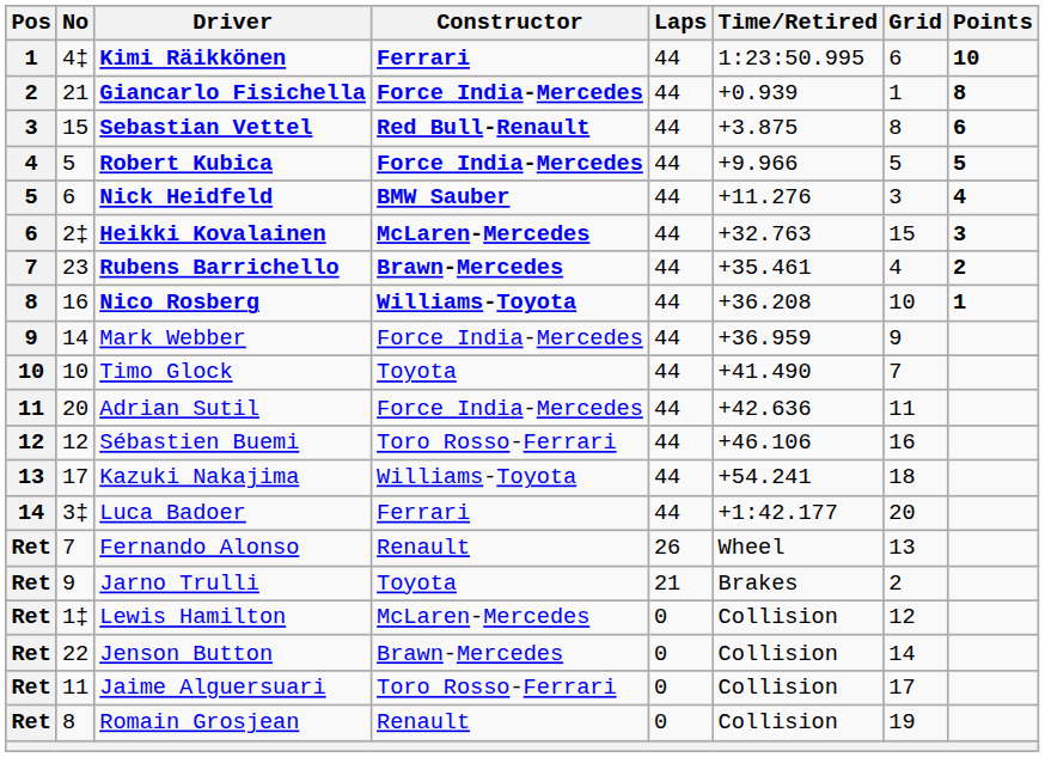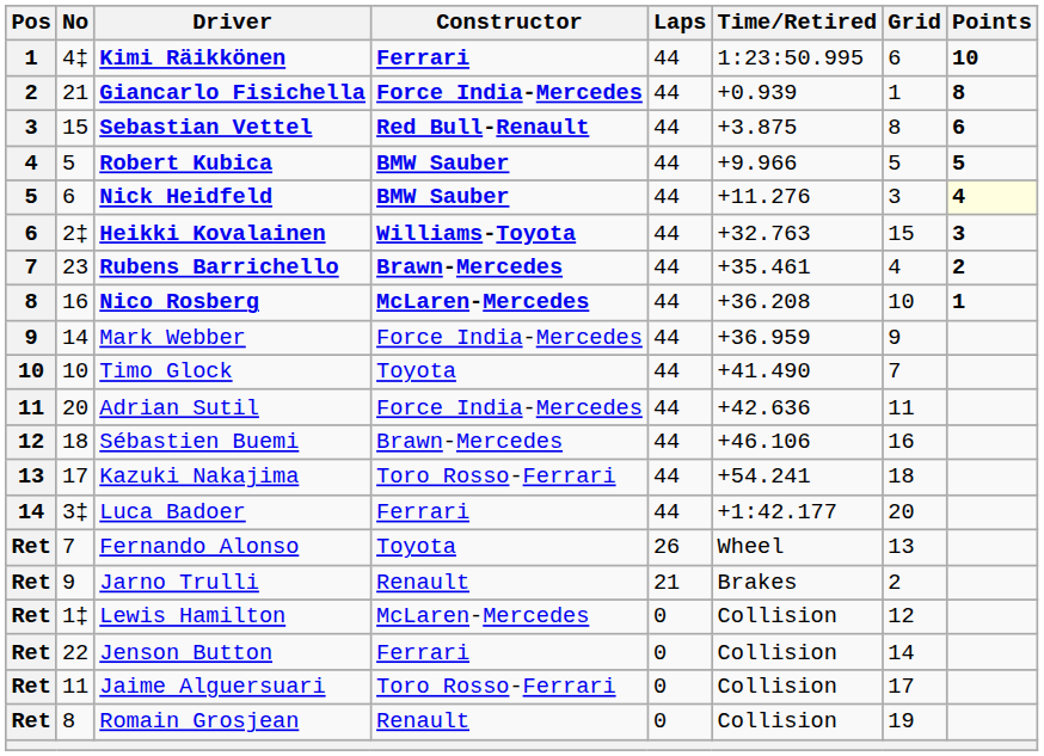 <table class="wikitable" style="font-size:85%">
 <tr>
 <th>Pos</th>
 <th>No</th>
 <th>Driver</th>
 <th>Constructor</th>
 <th>Laps</th>
 <th>Time/Retired</th>
 <th>Grid</th>
 <th>Points</th>
 </tr>
 <tr>
 <th>1</th>
 <td>4‡</td>
 <td> <strong><a href='#'>Kimi Räikkönen</a></strong></td>
 <td><strong><a href='#'>Ferrari</a></strong></td>
 <td>44</td>
 <td>1:23:50.995</td>
 <td>6</td>
 <td><strong>10</strong></td>
 </tr>
 <tr>
 <th>2</th>
 <td>21</td>
 <td> <strong><a href='#'>Giancarlo Fisichella</a></strong></td>
 <td><strong><a href='#'>Force India</a>-<a href='#'>Mercedes</a></strong></td>
 <td>44</td>
 <td>+0.939</td>
 <td>1</td>
 <td><strong>8</strong></td>
 </tr>
 <tr>
 <th>3</th>
 <td>15</td>
 <td> <strong><a href='#'>Sebastian Vettel</a></strong></td>
 <td><strong><a href='#'>Red Bull</a>-<a href='#'>Renault</a></strong></td>
 <td>44</td>
 <td>+3.875</td>
 <td>8</td>
 <td><strong>6</strong></td>
 </tr>
 <tr>
 <th>4</th>
 <td>5</td>
 <td> <strong><a href='#'>Robert Kubica</a></strong></td>
-<td><strong><a href='#'>Force India</a>-<a href='#'>Mercedes</a></strong></td>
+<td><strong><a href='#'>BMW Sauber</a></strong></td>
 <td>44</td>
 <td>+9.966</td>
 <td>5</td>
 <td><strong>5</strong></td>
 </tr>
 <tr>
 <th>5</th>
 <td>6</td>
 <td> <strong><a href='#'>Nick Heidfeld</a></strong></td>
 <td><strong><a href='#'>BMW Sauber</a></strong></td>
 <td>44</td>
 <td>+11.276</td>
 <td>3</td>
-<td><strong>4</strong></td>
+<td style="background: lightyellow;"><strong>4</strong></td>
 </tr>
 <tr>
 <th>6</th>
 <td>2‡</td>
 <td> <strong><a href='#'>Heikki Kovalainen</a></strong></td>
-<td><strong><a href='#'>McLaren</a>-<a href='#'>Mercedes</a></strong></td>
+<td><strong><a href='#'>Williams</a>-<a href='#'>Toyota</a></strong></td>
 <td>44</td>
 <td>+32.763</td>
 <td>15</td>
 <td><strong>3</strong></td>
 </tr>
 <tr>
 <th>7</th>
 <td>23</td>
 <td> <strong><a href='#'>Rubens Barrichello</a></strong></td>
 <td><strong><a href='#'>Brawn</a>-<a href='#'>Mercedes</a></strong></td>
 <td>44</td>
 <td>+35.461</td>
 <td>4</td>
 <td><strong>2</strong></td>
 </tr>
 <tr>
 <th>8</th>
 <td>16</td>
 <td> <strong><a href='#'>Nico Rosberg</a></strong></td>
-<td><strong><a href='#'>Williams</a>-<a href='#'>Toyota</a></strong></td>
+<td><strong><a href='#'>McLaren</a>-<a href='#'>Mercedes</a></strong></td>
 <td>44</td>
 <td>+36.208</td>
 <td>10</td>
 <td><strong>1</strong></td>
 </tr>
 <tr>
 <th>9</th>
 <td>14</td>
 <td> <a href='#'>Mark Webber</a></td>
 <td><a href='#'>Force India</a>-<a href='#'>Mercedes</a></td>
 <td>44</td>
 <td>+36.959</td>
 <td>9</td>
 <td></td>
 </tr>
 <tr>
 <th>10</th>
 <td>10</td>
 <td> <a href='#'>Timo Glock</a></td>
 <td><a href='#'>Toyota</a></td>
 <td>44</td>
 <td>+41.490</td>
 <td>7</td>
 <td></td>
 </tr>
 <tr>
 <th>11</th>
 <td>20</td>
 <td> <a href='#'>Adrian Sutil</a></td>
 <td><a href='#'>Force India</a>-<a href='#'>Mercedes</a></td>
 <td>44</td>
 <td>+42.636</td>
 <td>11</td>
 <td></td>
 </tr>
 <tr>
 <th>12</th>
-<td>12</td>
+<td>18</td>
 <td> <a href='#'>Sébastien Buemi</a></td>
-<td><a href='#'>Toro Rosso</a>-<a href='#'>Ferrari</a></td>
+<td><a href='#'>Brawn</a>-<a href='#'>Mercedes</a></td>
 <td>44</td>
 <td>+46.106</td>
 <td>16</td>
 <td></td>
 </tr>
 <tr>
 <th>13</th>
 <td>17</td>
 <td> <a href='#'>Kazuki Nakajima</a></td>
-<td><a href='#'>Williams</a>-<a href='#'>Toyota</a></td>
+<td><a href='#'>Toro Rosso</a>-<a href='#'>Ferrari</a></td>
 <td>44</td>
 <td>+54.241</td>
 <td>18</td>
 <td></td>
 </tr>
 <tr>
 <th>14</th>
 <td>3‡</td>
 <td> <a href='#'>Luca Badoer</a></td>
 <td><a href='#'>Ferrari</a></td>
 <td>44</td>
 <td>+1:42.177</td>
 <td>20</td>
 <td></td>
 </tr>
 <tr>
 <th>Ret</th>
 <td>7</td>
 <td> <a href='#'>Fernando Alonso</a></td>
-<td><a href='#'>Renault</a></td>
+<td><a href='#'>Toyota</a></td>
 <td>26</td>
 <td>Wheel</td>
 <td>13</td>
 <td></td>
 </tr>
 <tr>
 <th>Ret</th>
 <td>9</td>
 <td> <a href='#'>Jarno Trulli</a></td>
-<td><a href='#'>Toyota</a></td>
+<td><a href='#'>Renault</a></td>
 <td>21</td>
 <td>Brakes</td>
 <td>2</td>
 <td></td>
 </tr>
 <tr>
 <th>Ret</th>
 <td>1‡</td>
 <td> <a href='#'>Lewis Hamilton</a></td>
 <td><a href='#'>McLaren</a>-<a href='#'>Mercedes</a></td>
 <td>0</td>
 <td>Collision</td>
 <td>12</td>
 <td></td>
 </tr>
 <tr>
 <th>Ret</th>
 <td>22</td>
 <td> <a href='#'>Jenson Button</a></td>
-<td><a href='#'>Brawn</a>-<a href='#'>Mercedes</a></td>
+<td><a href='#'>Ferrari</a></td>
 <td>0</td>
 <td>Collision</td>
 <td>14</td>
 <td></td>
 </tr>
 <tr>
 <th>Ret</th>
 <td>11</td>
 <td> <a href='#'>Jaime Alguersuari</a></td>
 <td><a href='#'>Toro Rosso</a>-<a href='#'>Ferrari</a></td>
 <td>0</td>
 <td>Collision</td>
 <td>17</td>
 <td></td>
 </tr>
 <tr>
 <th>Ret</th>
 <td>8</td>
 <td> <a href='#'>Romain Grosjean</a></td>
 <td><a href='#'>Renault</a></td>
 <td>0</td>
 <td>Collision</td>
 <td>19</td>
 <td></td>
 </tr>
 <tr>
 <th colspan="8"></th>
 </tr>
 </table>
